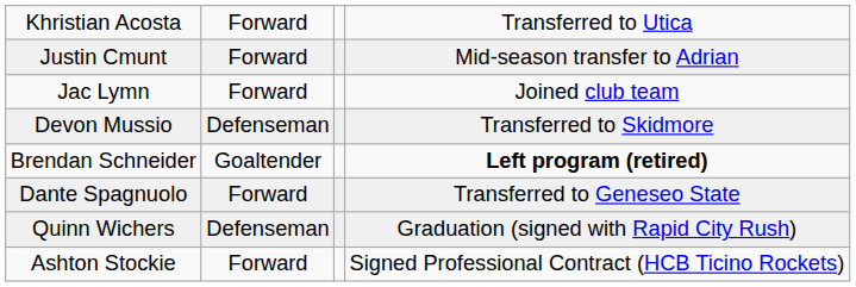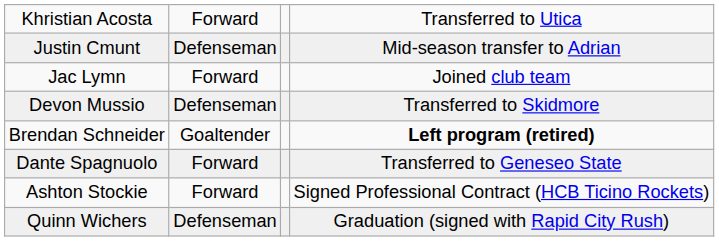 <table class="wikitable">
 <tr align="center" bgcolor="">
 <td>Khristian Acosta</td>
 <td>Forward</td>
 <td></td>
 <td>Transferred to <a href='#'>Utica</a></td>
 </tr>
 <tr align="center" bgcolor="f0f0f0">
 <td>Justin Cmunt</td>
-<td>Forward</td>
+<td>Defenseman</td>
 <td></td>
 <td>Mid-season transfer to <a href='#'>Adrian</a></td>
 </tr>
 <tr align="center" bgcolor="">
 <td>Jac Lymn</td>
 <td>Forward</td>
 <td></td>
 <td>Joined <a href='#'>club team</a></td>
 </tr>
 <tr align="center" bgcolor="f0f0f0">
 <td>Devon Mussio</td>
 <td>Defenseman</td>
 <td></td>
 <td>Transferred to <a href='#'>Skidmore</a></td>
 </tr>
 <tr align="center" bgcolor="">
 <td>Brendan Schneider</td>
 <td>Goaltender</td>
 <td></td>
 <td><strong>Left program (retired)</strong></td>
 </tr>
 <tr align="center" bgcolor="f0f0f0">
 <td>Dante Spagnuolo</td>
 <td>Forward</td>
 <td></td>
 <td>Transferred to <a href='#'>Geneseo State</a></td>
 </tr>
+<tr align="center" bgcolor="">
+<td>Ashton Stockie</td>
+<td>Forward</td>
+<td></td>
+<td>Signed Professional Contract (<a href='#'>HCB Ticino Rockets</a>)</td>
+</tr>
 <tr align="center" bgcolor="f0f0f0">
 <td>Quinn Wichers</td>
 <td>Defenseman</td>
 <td></td>
 <td>Graduation (signed with <a href='#'>Rapid City Rush</a>)</td>
 </tr>
-<tr align="center" bgcolor="">
-<td>Ashton Stockie</td>
-<td>Forward</td>
-<td></td>
-<td>Signed Professional Contract (<a href='#'>HCB Ticino Rockets</a>)</td>
-</tr>
 </table>
